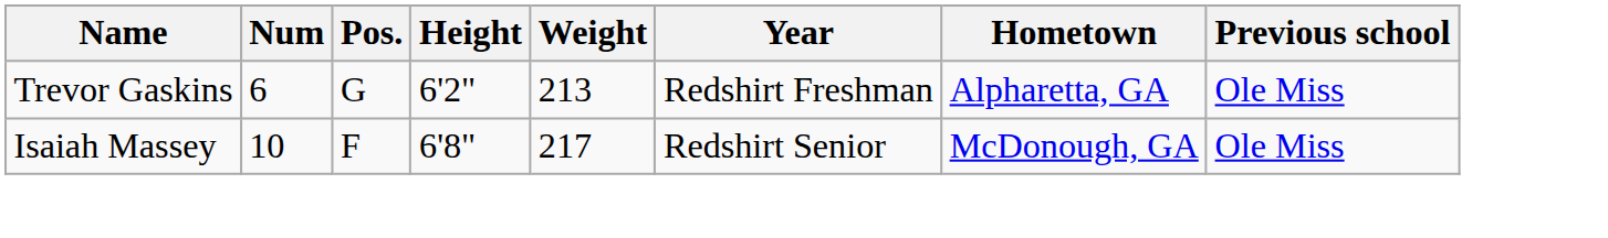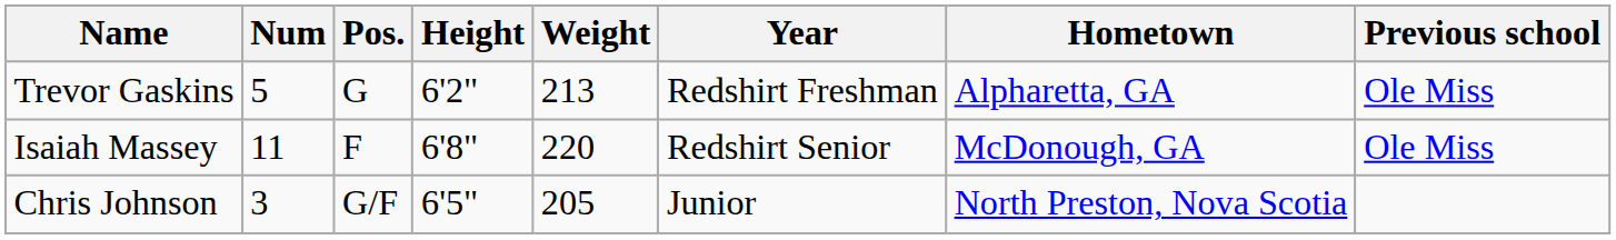 <table class="wikitable sortable">
 <tr>
 <th>Name</th>
 <th>Num</th>
 <th>Pos.</th>
 <th>Height</th>
 <th>Weight</th>
 <th>Year</th>
 <th>Hometown</th>
 <th>Previous school</th>
 </tr>
 <tr>
 <td>Trevor Gaskins</td>
-<td>6</td>
+<td>5</td>
 <td>G</td>
 <td>6'2"</td>
 <td>213</td>
 <td>Redshirt Freshman</td>
 <td><a href='#'>Alpharetta, GA</a></td>
 <td><a href='#'>Ole Miss</a></td>
 </tr>
 <tr>
 <td>Isaiah Massey</td>
-<td>10</td>
+<td>11</td>
 <td>F</td>
 <td>6'8"</td>
-<td>217</td>
+<td>220</td>
 <td>Redshirt Senior</td>
 <td><a href='#'>McDonough, GA</a></td>
 <td><a href='#'>Ole Miss</a></td>
 </tr>
+<tr>
+<td>Chris Johnson</td>
+<td>3</td>
+<td>G/F</td>
+<td>6'5"</td>
+<td>205</td>
+<td>Junior</td>
+<td><a href='#'>North Preston, Nova Scotia</a></td>
+<td></td>
+</tr>
 </table>
